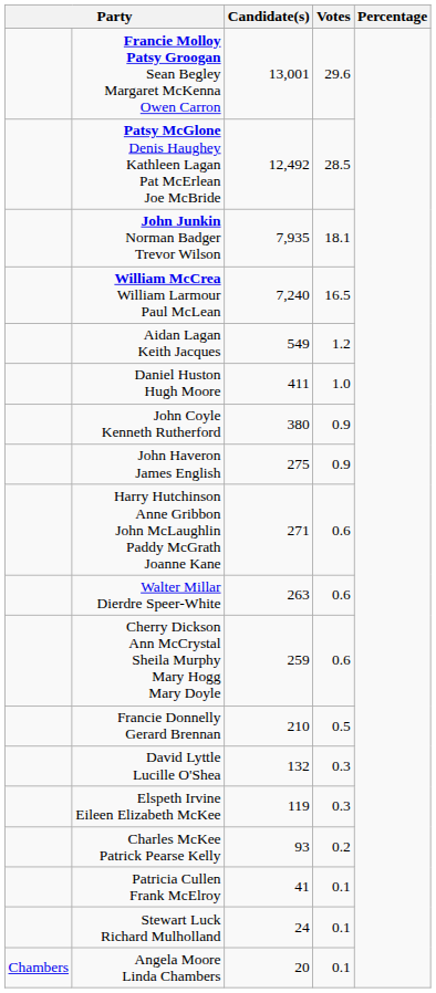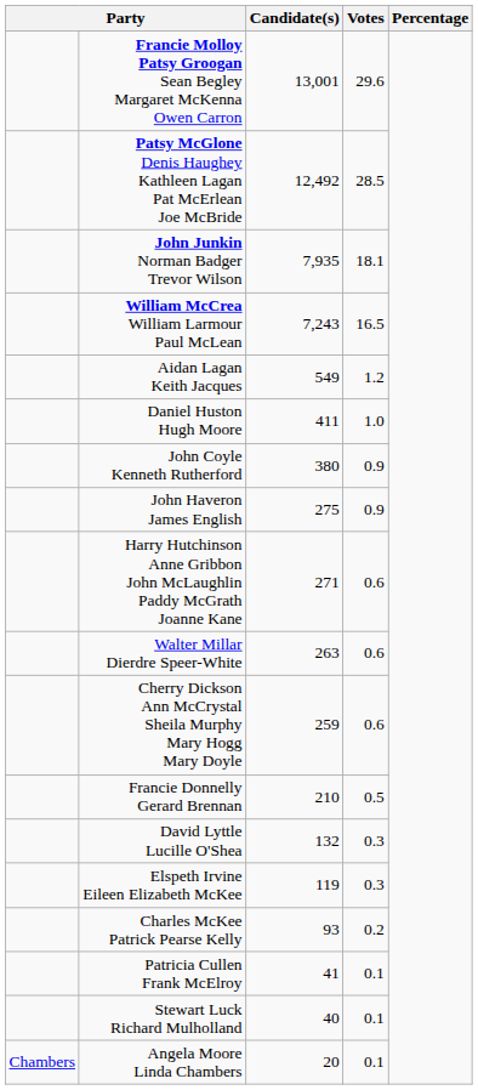 <table class="wikitable">
 <tr>
 <th colspan="2" rowspan="1" align="center" valign="top">Party</th>
 <th valign="top">Candidate(s)</th>
 <th valign="top">Votes</th>
 <th valign="top">Percentage</th>
 </tr>
 <tr>
 <td></td>
 <td align="right"><strong><a href='#'>Francie Molloy</a></strong><br><strong><a href='#'>Patsy Groogan</a></strong><br>Sean Begley<br>Margaret McKenna<br><a href='#'>Owen Carron</a></td>
 <td align="right">13,001</td>
 <td align="right">29.6</td>
 </tr>
 <tr>
 <td></td>
 <td align="right"><strong><a href='#'>Patsy McGlone</a></strong><br><a href='#'>Denis Haughey</a><br>Kathleen Lagan<br>Pat McErlean<br>Joe McBride</td>
 <td align="right">12,492</td>
 <td align="right">28.5</td>
 </tr>
 <tr>
 <td></td>
 <td align="right"><strong><a href='#'>John Junkin</a></strong><br>Norman Badger<br>Trevor Wilson</td>
 <td align="right">7,935</td>
 <td align="right">18.1</td>
 </tr>
 <tr>
 <td></td>
 <td align="right"><strong><a href='#'>William McCrea</a></strong><br>William Larmour<br>Paul McLean</td>
-<td align="right">7,240</td>
+<td align="right">7,243</td>
 <td align="right">16.5</td>
 </tr>
 <tr>
 <td></td>
 <td align="right">Aidan Lagan<br>Keith Jacques</td>
 <td align="right">549</td>
 <td align="right">1.2</td>
 </tr>
 <tr>
 <td></td>
 <td align="right">Daniel Huston<br>Hugh Moore</td>
 <td align="right">411</td>
 <td align="right">1.0</td>
 </tr>
 <tr>
 <td></td>
 <td align="right">John Coyle<br>Kenneth Rutherford</td>
 <td align="right">380</td>
 <td align="right">0.9</td>
 </tr>
 <tr>
 <td></td>
 <td align="right">John Haveron<br>James English</td>
 <td align="right">275</td>
 <td align="right">0.9</td>
 </tr>
 <tr>
 <td></td>
 <td align="right">Harry Hutchinson<br>Anne Gribbon<br>John McLaughlin<br>Paddy McGrath<br>Joanne Kane</td>
 <td align="right">271</td>
 <td align="right">0.6</td>
 </tr>
 <tr>
 <td></td>
 <td align="right"><a href='#'>Walter Millar</a><br>Dierdre Speer-White</td>
 <td align="right">263</td>
 <td align="right">0.6</td>
 </tr>
 <tr>
 <td></td>
 <td align="right">Cherry Dickson<br>Ann McCrystal<br>Sheila Murphy<br>Mary Hogg<br>Mary Doyle</td>
 <td align="right">259</td>
 <td align="right">0.6</td>
 </tr>
 <tr>
 <td></td>
 <td align="right">Francie Donnelly<br>Gerard Brennan</td>
 <td align="right">210</td>
 <td align="right">0.5</td>
 </tr>
 <tr>
 <td></td>
 <td align="right">David Lyttle<br>Lucille O'Shea</td>
 <td align="right">132</td>
 <td align="right">0.3</td>
 </tr>
 <tr>
 <td></td>
 <td align="right">Elspeth Irvine<br>Eileen Elizabeth McKee</td>
 <td align="right">119</td>
 <td align="right">0.3</td>
 </tr>
 <tr>
 <td></td>
 <td align="right">Charles McKee<br>Patrick Pearse Kelly</td>
 <td align="right">93</td>
 <td align="right">0.2</td>
 </tr>
 <tr>
 <td></td>
 <td align="right">Patricia Cullen<br>Frank McElroy</td>
 <td align="right">41</td>
 <td align="right">0.1</td>
 </tr>
 <tr>
 <td></td>
 <td align="right">Stewart Luck<br>Richard Mulholland</td>
-<td align="right">24</td>
+<td align="right">40</td>
 <td align="right">0.1</td>
 </tr>
 <tr>
 <td> <a href='#'>Chambers</a></td>
 <td align="right">Angela Moore<br>Linda Chambers</td>
 <td align="right">20</td>
 <td align="right">0.1</td>
 </tr>
 </table>
